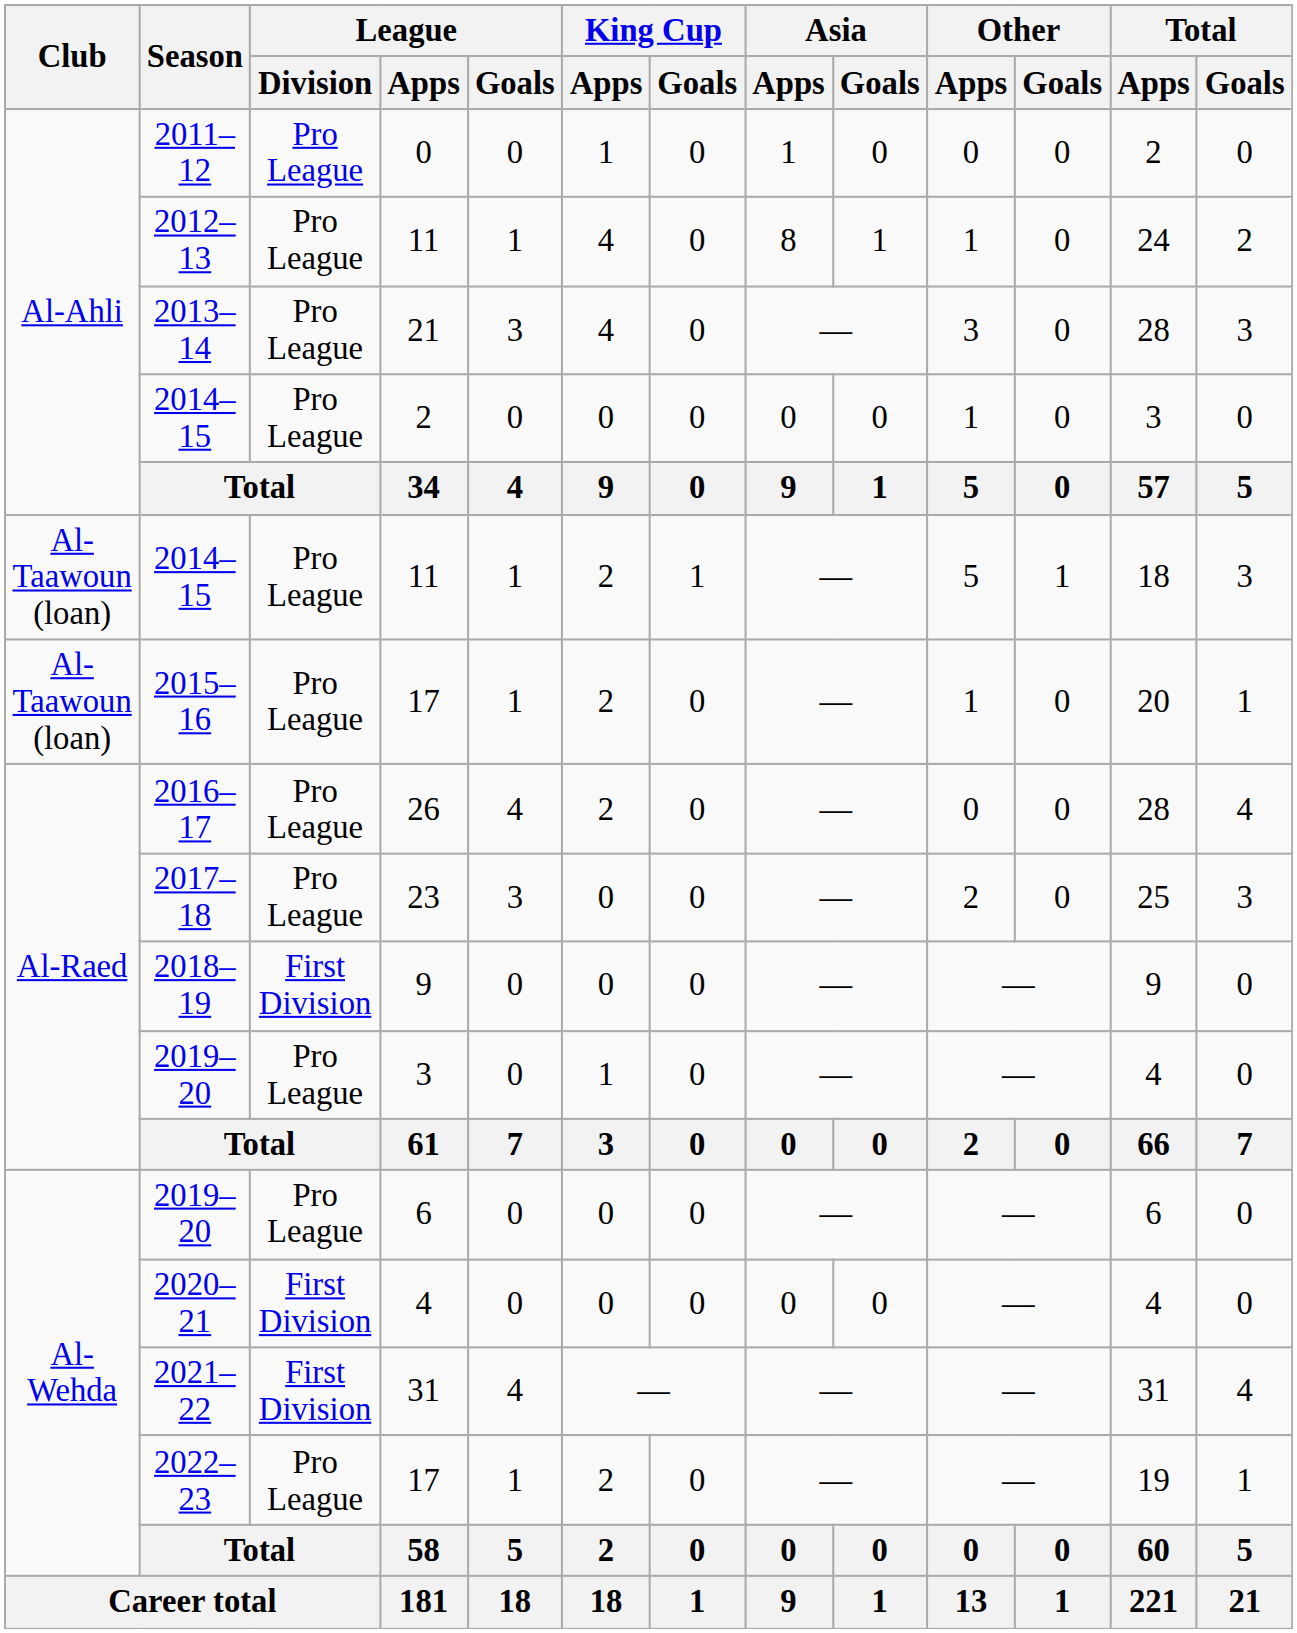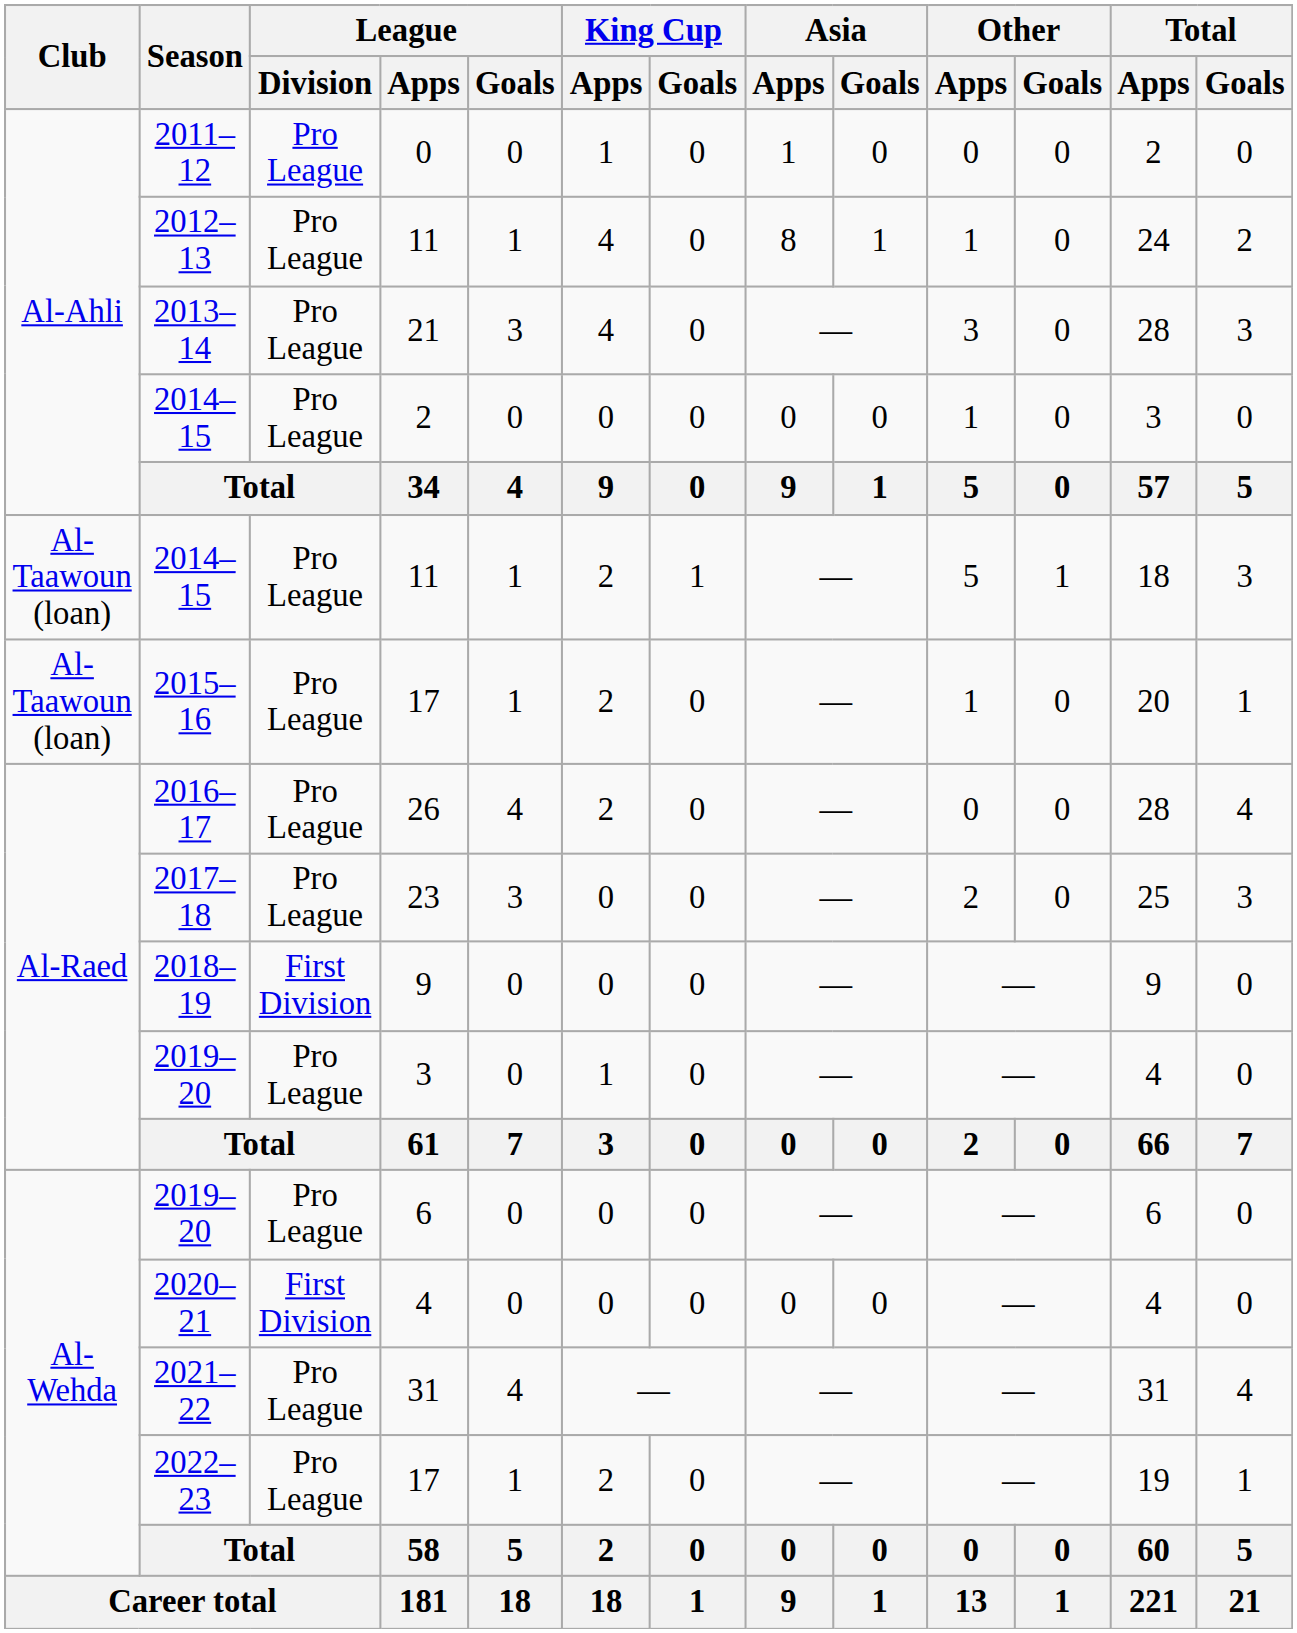 <table class=wikitable style=text-align:center>
 <tr>
 <th rowspan="2">Club</th>
 <th rowspan="2">Season</th>
 <th colspan="3">League</th>
 <th colspan="2"><a href='#'>King Cup</a></th>
 <th colspan="2">Asia</th>
 <th colspan="2">Other</th>
 <th colspan="2">Total</th>
 </tr>
 <tr>
 <th>Division</th>
 <th>Apps</th>
 <th>Goals</th>
 <th>Apps</th>
 <th>Goals</th>
 <th>Apps</th>
 <th>Goals</th>
 <th>Apps</th>
 <th>Goals</th>
 <th>Apps</th>
 <th>Goals</th>
 </tr>
 <tr>
 <td rowspan="5"><a href='#'>Al-Ahli</a></td>
 <td><a href='#'>2011–12</a></td>
 <td><a href='#'>Pro League</a></td>
 <td>0</td>
 <td>0</td>
 <td>1</td>
 <td>0</td>
 <td>1</td>
 <td>0</td>
 <td>0</td>
 <td>0</td>
 <td>2</td>
 <td>0</td>
 </tr>
 <tr>
 <td><a href='#'>2012–13</a></td>
 <td>Pro League</td>
 <td>11</td>
 <td>1</td>
 <td>4</td>
 <td>0</td>
 <td>8</td>
 <td>1</td>
 <td>1</td>
 <td>0</td>
 <td>24</td>
 <td>2</td>
 </tr>
 <tr>
 <td><a href='#'>2013–14</a></td>
 <td>Pro League</td>
 <td>21</td>
 <td>3</td>
 <td>4</td>
 <td>0</td>
 <td colspan="2">—</td>
 <td>3</td>
 <td>0</td>
 <td>28</td>
 <td>3</td>
 </tr>
 <tr>
 <td><a href='#'>2014–15</a></td>
 <td>Pro League</td>
 <td>2</td>
 <td>0</td>
 <td>0</td>
 <td>0</td>
 <td>0</td>
 <td>0</td>
 <td>1</td>
 <td>0</td>
 <td>3</td>
 <td>0</td>
 </tr>
 <tr>
 <th colspan="2">Total</th>
 <th>34</th>
 <th>4</th>
 <th>9</th>
 <th>0</th>
 <th>9</th>
 <th>1</th>
 <th>5</th>
 <th>0</th>
 <th>57</th>
 <th>5</th>
 </tr>
 <tr>
 <td rowspan="1"><a href='#'>Al-Taawoun</a> (loan)</td>
 <td><a href='#'>2014–15</a></td>
 <td>Pro League</td>
 <td>11</td>
 <td>1</td>
 <td>2</td>
 <td>1</td>
 <td colspan="2">—</td>
 <td>5</td>
 <td>1</td>
 <td>18</td>
 <td>3</td>
 </tr>
 <tr>
 <td rowspan="1"><a href='#'>Al-Taawoun</a> (loan)</td>
 <td><a href='#'>2015–16</a></td>
 <td>Pro League</td>
 <td>17</td>
 <td>1</td>
 <td>2</td>
 <td>0</td>
 <td colspan="2">—</td>
 <td>1</td>
 <td>0</td>
 <td>20</td>
 <td>1</td>
 </tr>
 <tr>
 <td rowspan="5"><a href='#'>Al-Raed</a></td>
 <td><a href='#'>2016–17</a></td>
 <td>Pro League</td>
 <td>26</td>
 <td>4</td>
 <td>2</td>
 <td>0</td>
 <td colspan="2">—</td>
 <td>0</td>
 <td>0</td>
 <td>28</td>
 <td>4</td>
 </tr>
 <tr>
 <td><a href='#'>2017–18</a></td>
 <td>Pro League</td>
 <td>23</td>
 <td>3</td>
 <td>0</td>
 <td>0</td>
 <td colspan="2">—</td>
 <td>2</td>
 <td>0</td>
 <td>25</td>
 <td>3</td>
 </tr>
 <tr>
 <td><a href='#'>2018–19</a></td>
 <td><a href='#'>First Division</a></td>
 <td>9</td>
 <td>0</td>
 <td>0</td>
 <td>0</td>
 <td colspan="2">—</td>
 <td colspan="2">—</td>
 <td>9</td>
 <td>0</td>
 </tr>
 <tr>
 <td><a href='#'>2019–20</a></td>
 <td>Pro League</td>
 <td>3</td>
 <td>0</td>
 <td>1</td>
 <td>0</td>
 <td colspan="2">—</td>
 <td colspan="2">—</td>
 <td>4</td>
 <td>0</td>
 </tr>
 <tr>
 <th colspan="2">Total</th>
 <th>61</th>
 <th>7</th>
 <th>3</th>
 <th>0</th>
 <th>0</th>
 <th>0</th>
 <th>2</th>
 <th>0</th>
 <th>66</th>
 <th>7</th>
 </tr>
 <tr>
 <td rowspan="5"><a href='#'>Al-Wehda</a></td>
 <td><a href='#'>2019–20</a></td>
 <td>Pro League</td>
 <td>6</td>
 <td>0</td>
 <td>0</td>
 <td>0</td>
 <td colspan="2">—</td>
 <td colspan="2">—</td>
 <td>6</td>
 <td>0</td>
 </tr>
 <tr>
 <td><a href='#'>2020–21</a></td>
 <td><a href='#'>First Division</a></td>
 <td>4</td>
 <td>0</td>
 <td>0</td>
 <td>0</td>
 <td>0</td>
 <td>0</td>
 <td colspan="2">—</td>
 <td>4</td>
 <td>0</td>
 </tr>
 <tr>
 <td><a href='#'>2021–22</a></td>
-<td><a href='#'>First Division</a></td>
+<td>Pro League</td>
 <td>31</td>
 <td>4</td>
 <td colspan="2">—</td>
 <td colspan="2">—</td>
 <td colspan="2">—</td>
 <td>31</td>
 <td>4</td>
 </tr>
 <tr>
 <td><a href='#'>2022–23</a></td>
 <td>Pro League</td>
 <td>17</td>
 <td>1</td>
 <td>2</td>
 <td>0</td>
 <td colspan="2">—</td>
 <td colspan="2">—</td>
 <td>19</td>
 <td>1</td>
 </tr>
 <tr>
 <th colspan="2">Total</th>
 <th>58</th>
 <th>5</th>
 <th>2</th>
 <th>0</th>
 <th>0</th>
 <th>0</th>
 <th>0</th>
 <th>0</th>
 <th>60</th>
 <th>5</th>
 </tr>
 <tr>
 <th colspan="3">Career total</th>
 <th>181</th>
 <th>18</th>
 <th>18</th>
 <th>1</th>
 <th>9</th>
 <th>1</th>
 <th>13</th>
 <th>1</th>
 <th>221</th>
 <th>21</th>
 </tr>
 </table>
